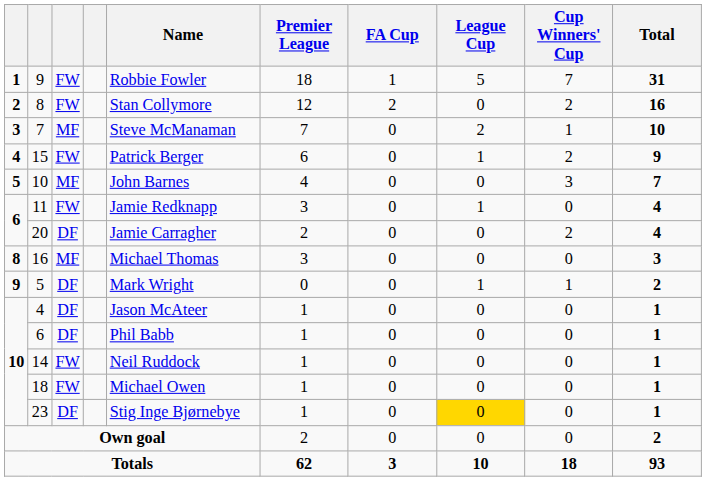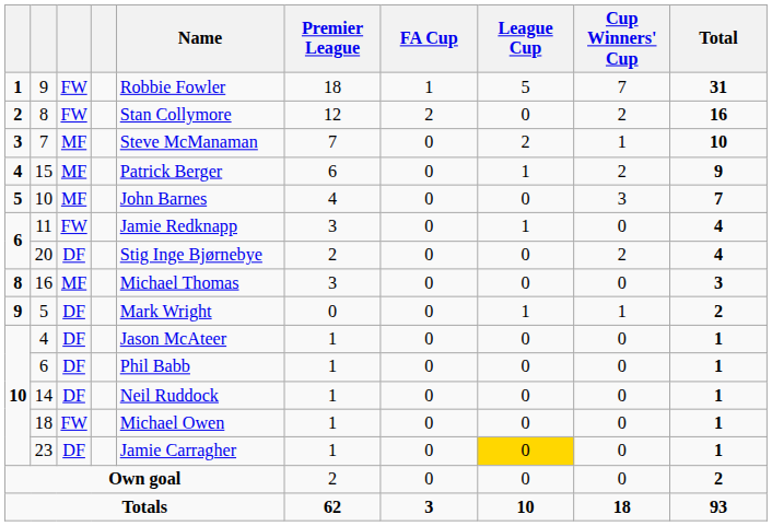 <table class="wikitable" style="text-align:center">
 <tr>
 <th width=15></th>
 <th width=15></th>
 <th width=15></th>
 <th width=15></th>
 <th width=145>Name</th>
 <th width=80><a href='#'>Premier League</a></th>
 <th width=80><a href='#'>FA Cup</a></th>
 <th width=80><a href='#'>League Cup</a></th>
 <th width=80><a href='#'>Cup Winners' Cup</a></th>
 <th width=80>Total</th>
 </tr>
 <tr>
 <td><strong>1</strong></td>
 <td>9</td>
 <td><a href='#'>FW</a></td>
 <td></td>
 <td align=left><a href='#'>Robbie Fowler</a></td>
 <td>18</td>
 <td>1</td>
 <td>5</td>
 <td>7</td>
 <td><strong>31</strong></td>
 </tr>
 <tr>
 <td><strong>2</strong></td>
 <td>8</td>
 <td><a href='#'>FW</a></td>
 <td></td>
 <td align=left><a href='#'>Stan Collymore</a></td>
 <td>12</td>
 <td>2</td>
 <td>0</td>
 <td>2</td>
 <td><strong>16</strong></td>
 </tr>
 <tr>
 <td><strong>3</strong></td>
 <td>7</td>
 <td><a href='#'>MF</a></td>
 <td></td>
 <td align=left><a href='#'>Steve McManaman</a></td>
 <td>7</td>
 <td>0</td>
 <td>2</td>
 <td>1</td>
 <td><strong>10</strong></td>
 </tr>
 <tr>
 <td><strong>4</strong></td>
 <td>15</td>
-<td><a href='#'>FW</a></td>
+<td><a href='#'>MF</a></td>
 <td></td>
 <td align=left><a href='#'>Patrick Berger</a></td>
 <td>6</td>
 <td>0</td>
 <td>1</td>
 <td>2</td>
 <td><strong>9</strong></td>
 </tr>
 <tr>
 <td><strong>5</strong></td>
 <td>10</td>
 <td><a href='#'>MF</a></td>
 <td></td>
 <td align=left><a href='#'>John Barnes</a></td>
 <td>4</td>
 <td>0</td>
 <td>0</td>
 <td>3</td>
 <td><strong>7</strong></td>
 </tr>
 <tr>
 <td rowspan=2><strong>6</strong></td>
 <td>11</td>
 <td><a href='#'>FW</a></td>
 <td></td>
 <td align=left><a href='#'>Jamie Redknapp</a></td>
 <td>3</td>
 <td>0</td>
 <td>1</td>
 <td>0</td>
 <td><strong>4</strong></td>
 </tr>
 <tr>
 <td>20</td>
 <td><a href='#'>DF</a></td>
 <td></td>
-<td align=left><a href='#'>Jamie Carragher</a></td>
+<td align=left><a href='#'>Stig Inge Bjørnebye</a></td>
 <td>2</td>
 <td>0</td>
 <td>0</td>
 <td>2</td>
 <td><strong>4</strong></td>
 </tr>
 <tr>
 <td><strong>8</strong></td>
 <td>16</td>
 <td><a href='#'>MF</a></td>
 <td></td>
 <td align=left><a href='#'>Michael Thomas</a></td>
 <td>3</td>
 <td>0</td>
 <td>0</td>
 <td>0</td>
 <td><strong>3</strong></td>
 </tr>
 <tr>
 <td><strong>9</strong></td>
 <td>5</td>
 <td><a href='#'>DF</a></td>
 <td></td>
 <td align=left><a href='#'>Mark Wright</a></td>
 <td>0</td>
 <td>0</td>
 <td>1</td>
 <td>1</td>
 <td><strong>2</strong></td>
 </tr>
 <tr>
 <td rowspan=5><strong>10</strong></td>
 <td>4</td>
 <td><a href='#'>DF</a></td>
 <td></td>
 <td align=left><a href='#'>Jason McAteer</a></td>
 <td>1</td>
 <td>0</td>
 <td>0</td>
 <td>0</td>
 <td><strong>1</strong></td>
 </tr>
 <tr>
 <td>6</td>
 <td><a href='#'>DF</a></td>
 <td></td>
 <td align=left><a href='#'>Phil Babb</a></td>
 <td>1</td>
 <td>0</td>
 <td>0</td>
 <td>0</td>
 <td><strong>1</strong></td>
 </tr>
 <tr>
 <td>14</td>
-<td><a href='#'>FW</a></td>
+<td><a href='#'>DF</a></td>
 <td></td>
 <td align=left><a href='#'>Neil Ruddock</a></td>
 <td>1</td>
 <td>0</td>
 <td>0</td>
 <td>0</td>
 <td><strong>1</strong></td>
 </tr>
 <tr>
 <td>18</td>
 <td><a href='#'>FW</a></td>
 <td></td>
 <td align=left><a href='#'>Michael Owen</a></td>
 <td>1</td>
 <td>0</td>
 <td>0</td>
 <td>0</td>
 <td><strong>1</strong></td>
 </tr>
 <tr>
 <td>23</td>
 <td><a href='#'>DF</a></td>
 <td></td>
-<td align=left><a href='#'>Stig Inge Bjørnebye</a></td>
+<td align=left><a href='#'>Jamie Carragher</a></td>
 <td>1</td>
 <td>0</td>
 <td style="background: gold;">0</td>
 <td>0</td>
 <td><strong>1</strong></td>
 </tr>
 <tr>
 <td colspan=5><strong>Own goal</strong></td>
 <td>2</td>
 <td>0</td>
 <td>0</td>
 <td>0</td>
 <td><strong>2</strong></td>
 </tr>
 <tr>
 <td colspan=5><strong>Totals</strong></td>
 <td><strong>62</strong></td>
 <td><strong>3</strong></td>
 <td><strong>10</strong></td>
 <td><strong>18</strong></td>
 <td><strong>93</strong></td>
 </tr>
 </table>
